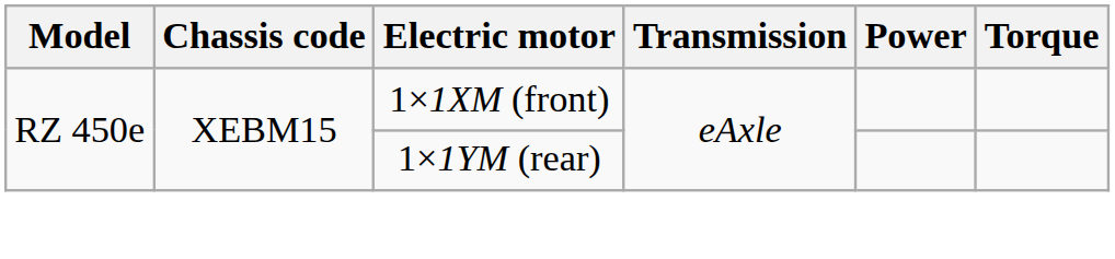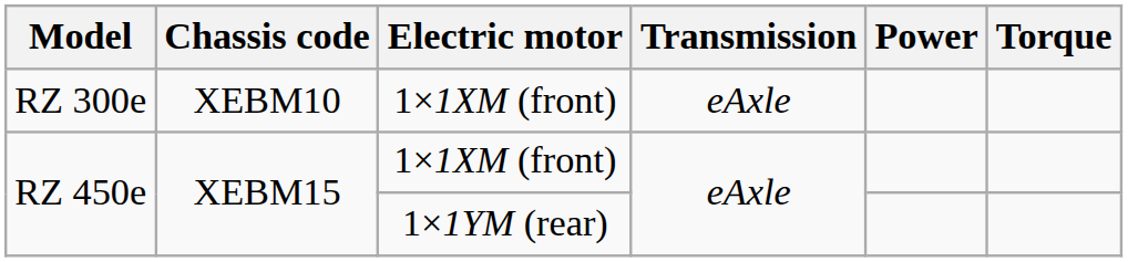 <table class="wikitable" style="text-align:center; font-size:90%;">
 <tr>
 <th>Model</th>
 <th>Chassis code</th>
 <th>Electric motor</th>
 <th>Transmission</th>
 <th>Power</th>
 <th>Torque</th>
+</tr>
+<tr>
+<td rowspan=1>RZ 300e</td>
+<td rowspan=1>XEBM10</td>
+<td>1×<em>1XM</em> (front)</td>
+<td rowspan=1><em>eAxle</em></td>
+<td></td>
+<td></td>
 </tr>
 <tr>
 <td rowspan=2>RZ 450e</td>
 <td rowspan=2>XEBM15</td>
 <td>1×<em>1XM</em> (front)</td>
 <td rowspan=2><em>eAxle</em></td>
 <td></td>
 <td></td>
 </tr>
 <tr>
 <td>1×<em>1YM</em> (rear)</td>
 <td></td>
 <td></td>
 </tr>
 </table>
